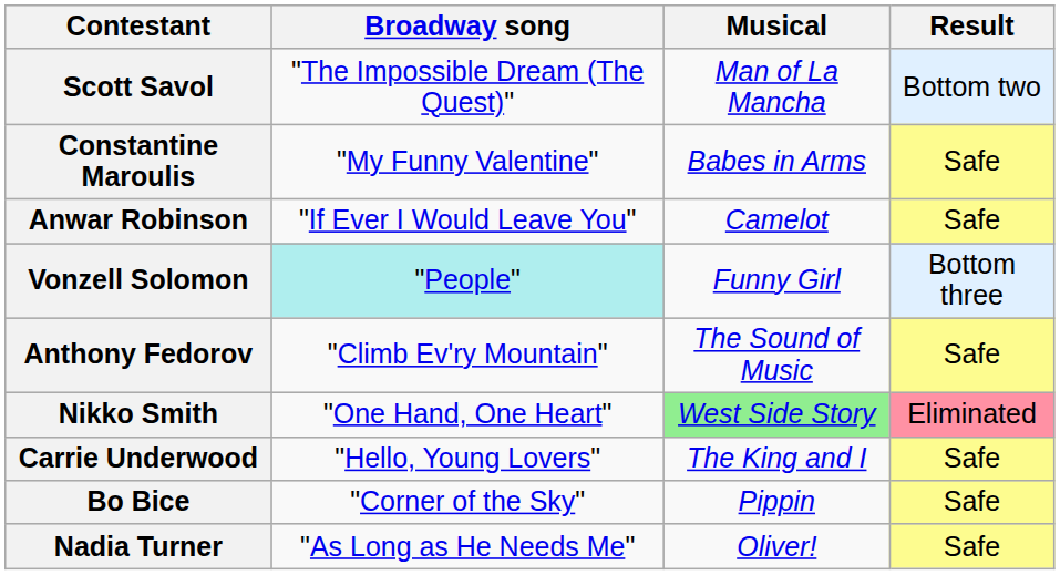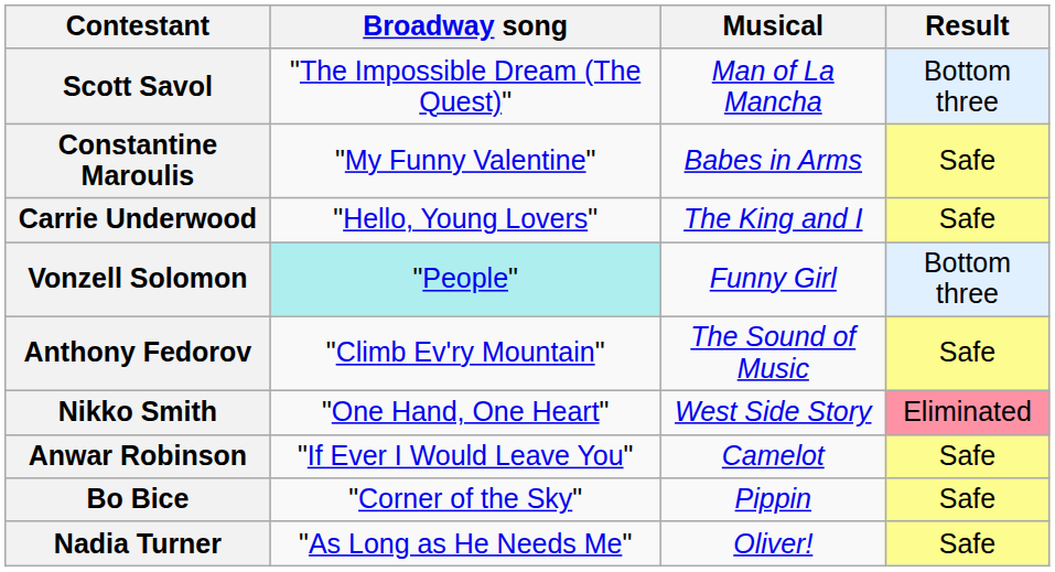 <table class="wikitable unsortable" style="text-align:center;">
 <tr>
 <th scope="col">Contestant</th>
 <th scope="col"><a href='#'>Broadway</a> song</th>
 <th scope="col">Musical</th>
 <th scope="col">Result</th>
 </tr>
 <tr>
 <th scope="row">Scott Savol</th>
 <td>"<a href='#'>The Impossible Dream (The Quest)</a>"</td>
 <td><em><a href='#'>Man of La Mancha</a></em></td>
-<td bgcolor="E0F0FF">Bottom two</td>
+<td bgcolor="E0F0FF">Bottom three</td>
 </tr>
 <tr>
 <th scope="row">Constantine Maroulis</th>
 <td>"<a href='#'>My Funny Valentine</a>"</td>
 <td><em><a href='#'>Babes in Arms</a></em></td>
 <td style="background:#FDFC8F;">Safe</td>
 </tr>
 <tr>
-<th scope="row">Anwar Robinson</th>
-<td>"<a href='#'>If Ever I Would Leave You</a>"</td>
-<td><em><a href='#'>Camelot</a></em></td>
+<th scope="row">Carrie Underwood</th>
+<td>"<a href='#'>Hello, Young Lovers</a>"</td>
+<td><em><a href='#'>The King and I</a></em></td>
 <td style="background:#FDFC8F;">Safe</td>
 </tr>
 <tr>
 <th scope="row">Vonzell Solomon</th>
 <td style="background: paleturquoise;">"<a href='#'>People</a>"</td>
 <td><em><a href='#'>Funny Girl</a></em></td>
 <td bgcolor="E0F0FF">Bottom three</td>
 </tr>
 <tr>
 <th scope="row">Anthony Fedorov</th>
 <td>"<a href='#'>Climb Ev'ry Mountain</a>"</td>
 <td><em><a href='#'>The Sound of Music</a></em></td>
 <td style="background:#FDFC8F;">Safe</td>
 </tr>
 <tr>
 <th scope="row">Nikko Smith</th>
 <td>"<a href='#'>One Hand, One Heart</a>"</td>
-<td style="background: lightgreen;"><em><a href='#'>West Side Story</a></em></td>
+<td><em><a href='#'>West Side Story</a></em></td>
 <td bgcolor="FF91A4">Eliminated</td>
 </tr>
 <tr>
-<th scope="row">Carrie Underwood</th>
-<td>"<a href='#'>Hello, Young Lovers</a>"</td>
-<td><em><a href='#'>The King and I</a></em></td>
+<th scope="row">Anwar Robinson</th>
+<td>"<a href='#'>If Ever I Would Leave You</a>"</td>
+<td><em><a href='#'>Camelot</a></em></td>
 <td style="background:#FDFC8F;">Safe</td>
 </tr>
 <tr>
 <th scope="row">Bo Bice</th>
 <td>"<a href='#'>Corner of the Sky</a>"</td>
 <td><em><a href='#'>Pippin</a></em></td>
 <td style="background:#FDFC8F;">Safe</td>
 </tr>
 <tr>
 <th scope="row">Nadia Turner</th>
 <td>"<a href='#'>As Long as He Needs Me</a>"</td>
 <td><em><a href='#'>Oliver!</a></em></td>
 <td style="background:#FDFC8F;">Safe</td>
 </tr>
 </table>
